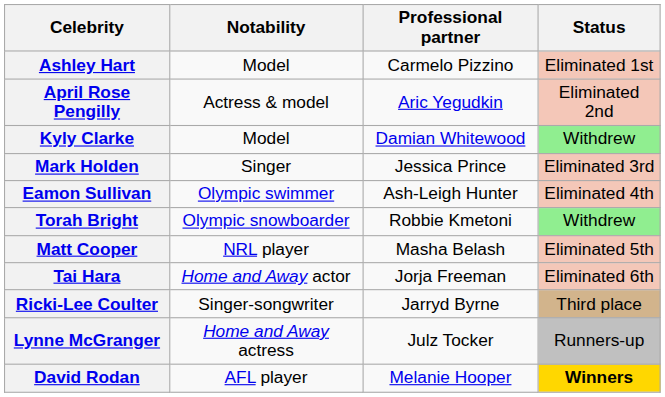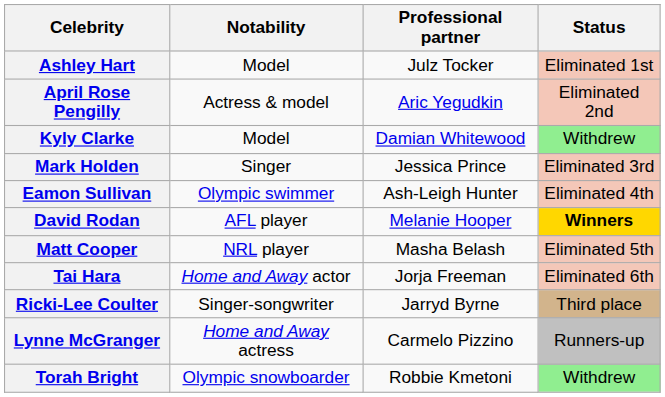 <table class="wikitable sortable" style="text-align:center;">
 <tr>
 <th scope="col">Celebrity</th>
 <th scope="col" class="unsortable">Notability</th>
 <th scope="col">Professional partner</th>
 <th scope="col">Status</th>
 </tr>
 <tr>
 <th scope="row"><a href='#'>Ashley Hart</a></th>
 <td>Model</td>
-<td>Carmelo Pizzino<br></td>
+<td>Julz Tocker</td>
 <td bgcolor="f4c7b8">Eliminated 1st<br></td>
 </tr>
 <tr>
 <th scope="row"><a href='#'>April Rose Pengilly</a></th>
 <td>Actress & model</td>
 <td><a href='#'>Aric Yegudkin</a></td>
 <td bgcolor="f4c7b8">Eliminated 2nd<br></td>
 </tr>
 <tr>
 <th scope="row"><a href='#'>Kyly Clarke</a></th>
 <td>Model</td>
 <td><a href='#'>Damian Whitewood</a></td>
 <td bgcolor="lightgreen">Withdrew<br></td>
 </tr>
 <tr>
 <th scope="row"><a href='#'>Mark Holden</a></th>
 <td>Singer</td>
 <td>Jessica Prince</td>
 <td bgcolor="f4c7b8">Eliminated 3rd<br></td>
 </tr>
 <tr>
 <th scope="row"><a href='#'>Eamon Sullivan</a></th>
 <td><a href='#'>Olympic swimmer</a></td>
 <td>Ash-Leigh Hunter<br></td>
 <td bgcolor="f4c7b8">Eliminated 4th<br></td>
 </tr>
 <tr>
-<th scope="row"><a href='#'>Torah Bright</a></th>
-<td><a href='#'>Olympic snowboarder</a></td>
-<td>Robbie Kmetoni<br></td>
-<td bgcolor="lightgreen">Withdrew<br></td>
+<th scope="row"><a href='#'>David Rodan</a></th>
+<td><a href='#'>AFL</a> player</td>
+<td><a href='#'>Melanie Hooper</a><br></td>
+<td bgcolor="gold"><strong>Winners</strong><br></td>
 </tr>
 <tr>
 <th scope="row"><a href='#'>Matt Cooper</a></th>
 <td><a href='#'>NRL</a> player</td>
 <td>Masha Belash<br></td>
 <td bgcolor="f4c7b8">Eliminated 5th<br></td>
 </tr>
 <tr>
 <th scope="row"><a href='#'>Tai Hara</a></th>
 <td><em><a href='#'>Home and Away</a></em> actor</td>
 <td>Jorja Freeman<br></td>
 <td bgcolor="f4c7b8">Eliminated 6th<br></td>
 </tr>
 <tr>
 <th scope="row"><a href='#'>Ricki-Lee Coulter</a></th>
 <td>Singer-songwriter</td>
 <td>Jarryd Byrne<br></td>
 <td bgcolor="tan">Third place<br></td>
 </tr>
 <tr>
 <th scope="row"><a href='#'>Lynne McGranger</a></th>
 <td><em><a href='#'>Home and Away</a></em> actress</td>
-<td>Julz Tocker</td>
+<td>Carmelo Pizzino<br></td>
 <td bgcolor="silver">Runners-up<br></td>
 </tr>
 <tr>
-<th scope="row"><a href='#'>David Rodan</a></th>
-<td><a href='#'>AFL</a> player</td>
-<td><a href='#'>Melanie Hooper</a><br></td>
-<td bgcolor="gold"><strong>Winners</strong><br></td>
+<th scope="row"><a href='#'>Torah Bright</a></th>
+<td><a href='#'>Olympic snowboarder</a></td>
+<td>Robbie Kmetoni<br></td>
+<td bgcolor="lightgreen">Withdrew<br></td>
 </tr>
 </table>
